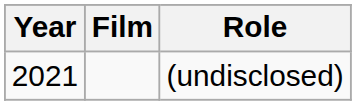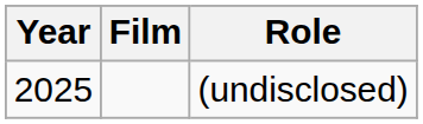 <table class="wikitable unsortable">
 <tr>
 <th>Year</th>
 <th>Film</th>
 <th>Role</th>
 </tr>
 <tr>
-<td>2021</td>
+<td>2025</td>
 <td></td>
 <td>(undisclosed)</td>
 </tr>
 </table>
